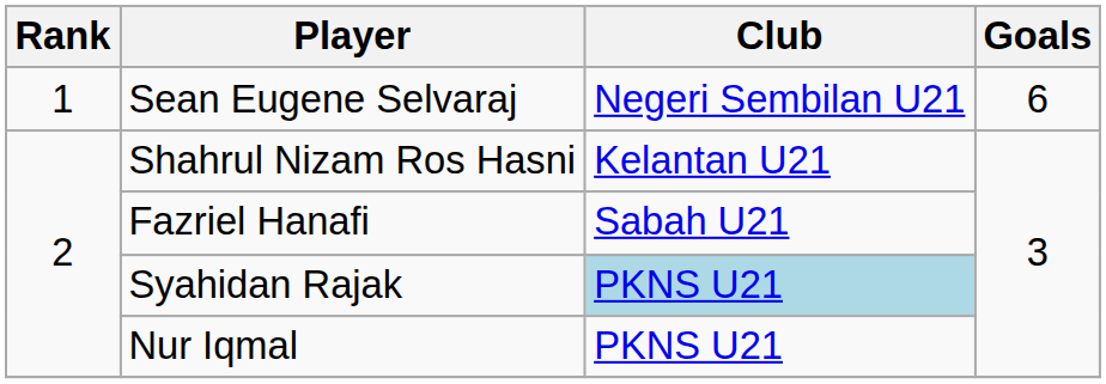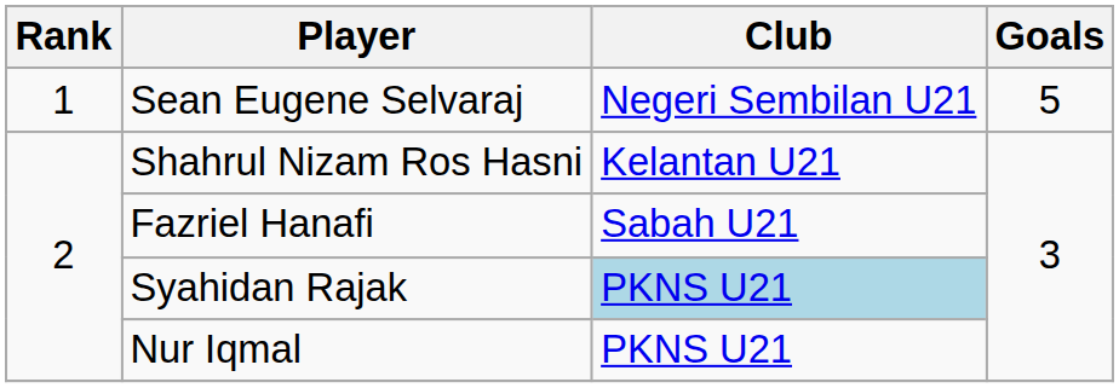 <table class="wikitable" style="text-align:center">
 <tr>
 <th>Rank</th>
 <th>Player</th>
 <th>Club</th>
 <th>Goals</th>
 </tr>
 <tr>
 <td>1</td>
 <td align="left">Sean Eugene Selvaraj</td>
 <td align="left"><a href='#'>Negeri Sembilan U21</a></td>
-<td>6</td>
+<td>5</td>
 </tr>
 <tr>
 <td rowspan="4">2</td>
 <td align="left">Shahrul Nizam Ros Hasni</td>
 <td align="left"><a href='#'>Kelantan U21</a></td>
 <td rowspan="4">3</td>
 </tr>
 <tr>
 <td align="left">Fazriel Hanafi</td>
 <td align="left"><a href='#'>Sabah U21</a></td>
 </tr>
 <tr>
 <td align="left">Syahidan Rajak</td>
 <td align="left" style="background: lightblue;"><a href='#'>PKNS U21</a></td>
 </tr>
 <tr>
 <td align="left">Nur Iqmal</td>
 <td align="left"><a href='#'>PKNS U21</a></td>
 </tr>
 <tr>
 </tr>
 </table>
